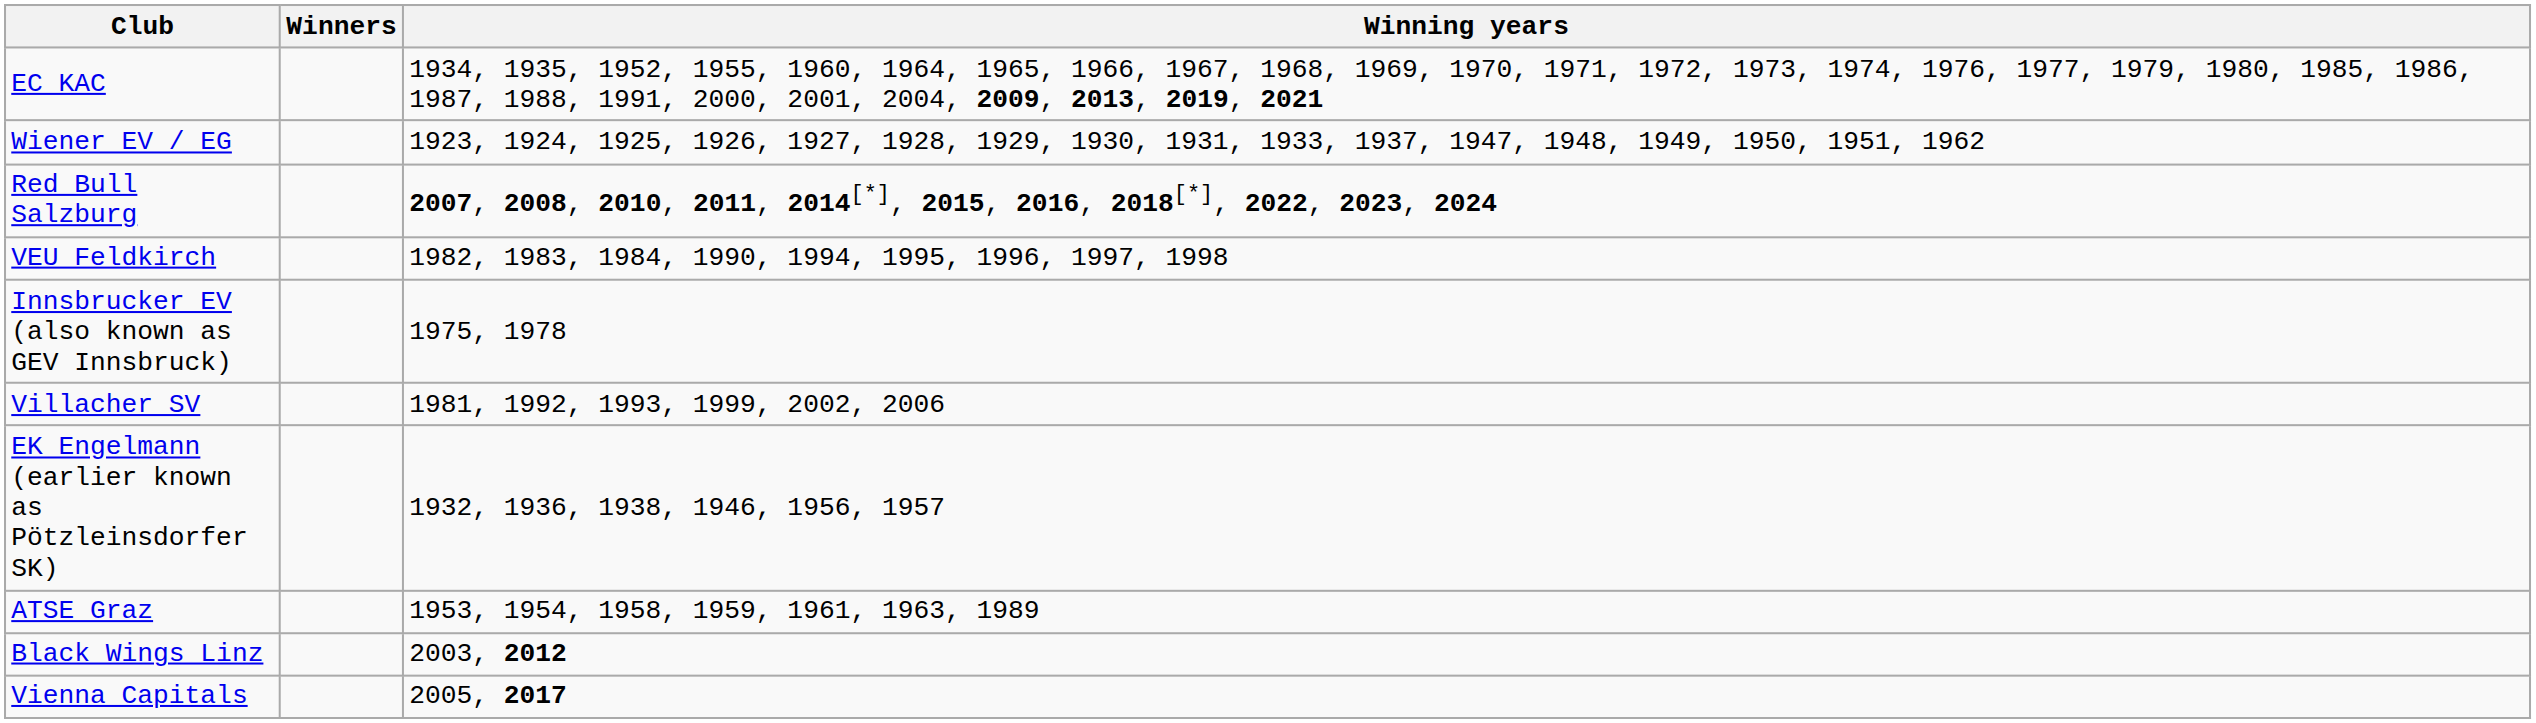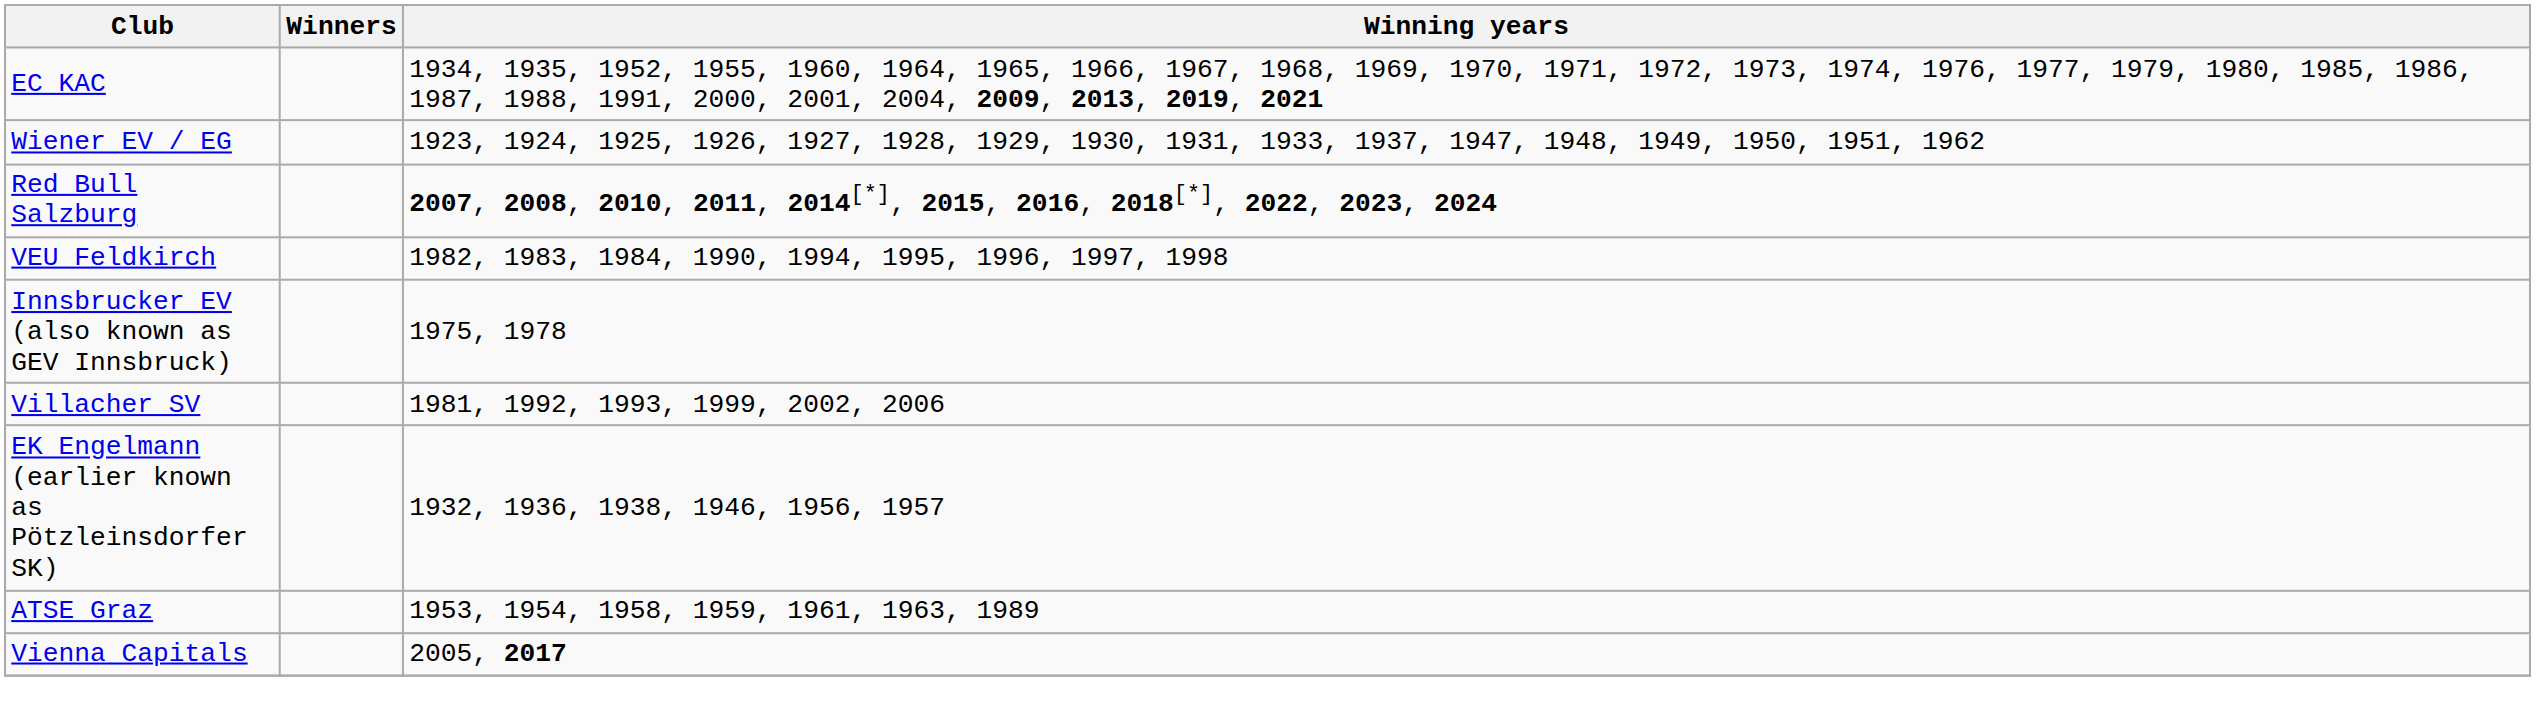 <table class="wikitable">
 <tr>
 <th style="width:10em">Club</th>
 <th>Winners</th>
 <th>Winning years</th>
 </tr>
 <tr>
 <td><a href='#'>EC KAC</a></td>
 <td></td>
 <td>1934, 1935, 1952, 1955, 1960, 1964, 1965, 1966, 1967, 1968, 1969, 1970, 1971, 1972, 1973, 1974, 1976, 1977, 1979, 1980, 1985, 1986, 1987, 1988, 1991, 2000, 2001, 2004, <strong>2009</strong>, <strong>2013</strong>, <strong>2019</strong>, <strong>2021</strong></td>
 </tr>
 <tr>
 <td><a href='#'>Wiener EV / EG</a></td>
 <td></td>
 <td>1923, 1924, 1925, 1926, 1927, 1928, 1929, 1930, 1931, 1933, 1937, 1947, 1948, 1949, 1950, 1951, 1962</td>
 </tr>
 <tr>
 <td><a href='#'>Red Bull Salzburg</a></td>
 <td></td>
 <td><strong>2007</strong>, <strong>2008</strong>, <strong>2010</strong>, <strong>2011</strong>, <strong>2014</strong><sup>[*]</sup>, <strong>2015</strong>, <strong>2016</strong>, <strong>2018</strong><sup>[*]</sup>, <strong>2022</strong>, <strong>2023</strong>, <strong>2024</strong></td>
 </tr>
 <tr>
 <td><a href='#'>VEU Feldkirch</a></td>
 <td></td>
 <td>1982, 1983, 1984, 1990, 1994, 1995, 1996, 1997, 1998</td>
 </tr>
 <tr>
 <td><a href='#'>Innsbrucker EV</a> (also known as GEV Innsbruck)</td>
 <td></td>
 <td>1975, 1978</td>
 </tr>
 <tr>
 <td><a href='#'>Villacher SV</a></td>
 <td></td>
 <td>1981, 1992, 1993, 1999, 2002, 2006</td>
 </tr>
 <tr>
 <td><a href='#'>EK Engelmann</a> (earlier known as Pötzleinsdorfer SK)</td>
 <td></td>
 <td>1932, 1936, 1938, 1946, 1956, 1957</td>
 </tr>
 <tr>
 <td><a href='#'>ATSE Graz</a></td>
 <td></td>
 <td>1953, 1954, 1958, 1959, 1961, 1963, 1989</td>
 </tr>
 <tr>
-<td><a href='#'>Black Wings Linz</a></td>
-<td></td>
-<td>2003, <strong>2012</strong></td>
-</tr>
-<tr>
 <td><a href='#'>Vienna Capitals</a></td>
 <td></td>
 <td>2005, <strong>2017</strong></td>
 </tr>
 <tr>
 </tr>
 </table>
